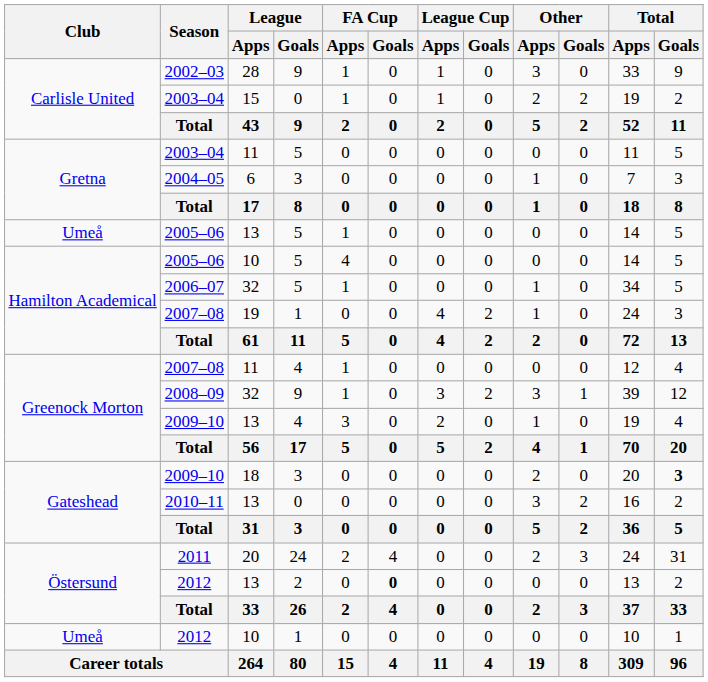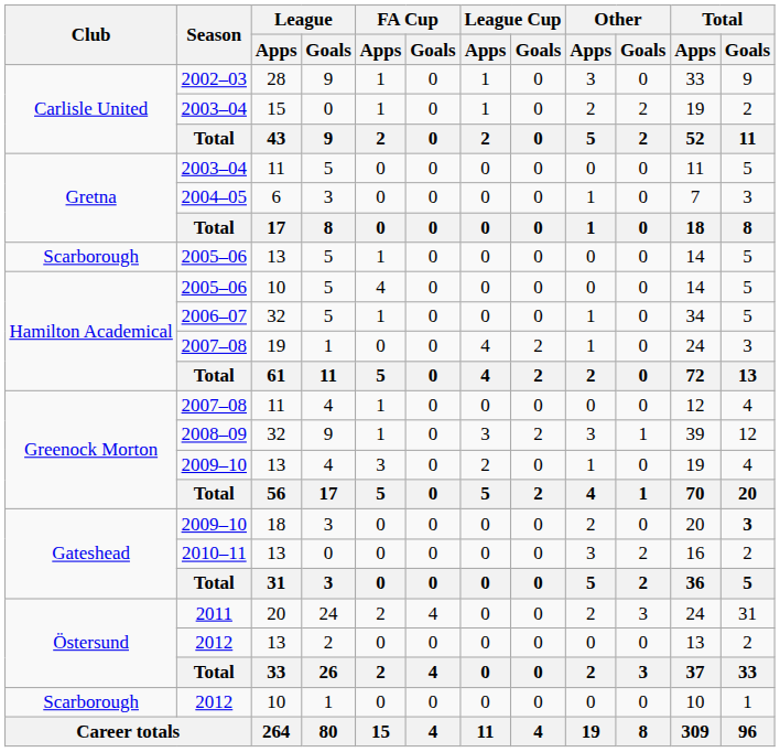 <table class="wikitable" style="text-align: center;">
 <tr>
 <th rowspan="2">Club</th>
 <th rowspan="2">Season</th>
 <th colspan="2">League</th>
 <th colspan="2">FA Cup</th>
 <th colspan="2">League Cup</th>
 <th colspan="2">Other</th>
 <th colspan="2">Total</th>
 </tr>
 <tr>
 <th>Apps</th>
 <th>Goals</th>
 <th>Apps</th>
 <th>Goals</th>
 <th>Apps</th>
 <th>Goals</th>
 <th>Apps</th>
 <th>Goals</th>
 <th>Apps</th>
 <th>Goals</th>
 </tr>
 <tr>
 <td rowspan="3"><a href='#'>Carlisle United</a></td>
 <td><a href='#'>2002–03</a></td>
 <td>28</td>
 <td>9</td>
 <td>1</td>
 <td>0</td>
 <td>1</td>
 <td>0</td>
 <td>3</td>
 <td>0</td>
 <td>33</td>
 <td>9</td>
 </tr>
 <tr>
 <td><a href='#'>2003–04</a></td>
 <td>15</td>
 <td>0</td>
 <td>1</td>
 <td>0</td>
 <td>1</td>
 <td>0</td>
 <td>2</td>
 <td>2</td>
 <td>19</td>
 <td>2</td>
 </tr>
 <tr>
 <th>Total</th>
 <th>43</th>
 <th>9</th>
 <th>2</th>
 <th>0</th>
 <th>2</th>
 <th>0</th>
 <th>5</th>
 <th>2</th>
 <th>52</th>
 <th>11</th>
 </tr>
 <tr>
 <td rowspan="3"><a href='#'>Gretna</a></td>
 <td><a href='#'>2003–04</a></td>
 <td>11</td>
 <td>5</td>
 <td>0</td>
 <td>0</td>
 <td>0</td>
 <td>0</td>
 <td>0</td>
 <td>0</td>
 <td>11</td>
 <td>5</td>
 </tr>
 <tr>
 <td><a href='#'>2004–05</a></td>
 <td>6</td>
 <td>3</td>
 <td>0</td>
 <td>0</td>
 <td>0</td>
 <td>0</td>
 <td>1</td>
 <td>0</td>
 <td>7</td>
 <td>3</td>
 </tr>
 <tr>
 <th>Total</th>
 <th>17</th>
 <th>8</th>
 <th>0</th>
 <th>0</th>
 <th>0</th>
 <th>0</th>
 <th>1</th>
 <th>0</th>
 <th>18</th>
 <th>8</th>
 </tr>
 <tr>
-<td rowspan="1" valign="center"><a href='#'>Umeå</a></td>
+<td><a href='#'>Scarborough</a></td>
 <td><a href='#'>2005–06</a></td>
 <td>13</td>
 <td>5</td>
 <td>1</td>
 <td>0</td>
 <td>0</td>
 <td>0</td>
 <td>0</td>
 <td>0</td>
 <td>14</td>
 <td>5</td>
 </tr>
 <tr>
 <td rowspan="4"><a href='#'>Hamilton Academical</a></td>
 <td><a href='#'>2005–06</a></td>
 <td>10</td>
 <td>5</td>
 <td>4</td>
 <td>0</td>
 <td>0</td>
 <td>0</td>
 <td>0</td>
 <td>0</td>
 <td>14</td>
 <td>5</td>
 </tr>
 <tr>
 <td><a href='#'>2006–07</a></td>
 <td>32</td>
 <td>5</td>
 <td>1</td>
 <td>0</td>
 <td>0</td>
 <td>0</td>
 <td>1</td>
 <td>0</td>
 <td>34</td>
 <td>5</td>
 </tr>
 <tr>
 <td><a href='#'>2007–08</a></td>
 <td>19</td>
 <td>1</td>
 <td>0</td>
 <td>0</td>
 <td>4</td>
 <td>2</td>
 <td>1</td>
 <td>0</td>
 <td>24</td>
 <td>3</td>
 </tr>
 <tr>
 <th>Total</th>
 <th>61</th>
 <th>11</th>
 <th>5</th>
 <th>0</th>
 <th>4</th>
 <th>2</th>
 <th>2</th>
 <th>0</th>
 <th>72</th>
 <th>13</th>
 </tr>
 <tr>
 <td rowspan="4"><a href='#'>Greenock Morton</a></td>
 <td><a href='#'>2007–08</a></td>
 <td>11</td>
 <td>4</td>
 <td>1</td>
 <td>0</td>
 <td>0</td>
 <td>0</td>
 <td>0</td>
 <td>0</td>
 <td>12</td>
 <td>4</td>
 </tr>
 <tr>
 <td><a href='#'>2008–09</a></td>
 <td>32</td>
 <td>9</td>
 <td>1</td>
 <td>0</td>
 <td>3</td>
 <td>2</td>
 <td>3</td>
 <td>1</td>
 <td>39</td>
 <td>12</td>
 </tr>
 <tr>
 <td><a href='#'>2009–10</a></td>
 <td>13</td>
 <td>4</td>
 <td>3</td>
 <td>0</td>
 <td>2</td>
 <td>0</td>
 <td>1</td>
 <td>0</td>
 <td>19</td>
 <td>4</td>
 </tr>
 <tr>
 <th>Total</th>
 <th>56</th>
 <th>17</th>
 <th>5</th>
 <th>0</th>
 <th>5</th>
 <th>2</th>
 <th>4</th>
 <th>1</th>
 <th>70</th>
 <th>20</th>
 </tr>
 <tr>
 <td rowspan="3"><a href='#'>Gateshead</a></td>
 <td><a href='#'>2009–10</a></td>
 <td>18</td>
 <td>3</td>
 <td>0</td>
 <td>0</td>
 <td>0</td>
 <td>0</td>
 <td>2</td>
 <td>0</td>
 <td>20</td>
 <td><strong>3</strong></td>
 </tr>
 <tr>
 <td><a href='#'>2010–11</a></td>
 <td>13</td>
 <td>0</td>
 <td>0</td>
 <td>0</td>
 <td>0</td>
 <td>0</td>
 <td>3</td>
 <td>2</td>
 <td>16</td>
 <td>2</td>
 </tr>
 <tr>
 <th>Total</th>
 <th>31</th>
 <th>3</th>
 <th>0</th>
 <th>0</th>
 <th>0</th>
 <th>0</th>
 <th>5</th>
 <th>2</th>
 <th>36</th>
 <th>5</th>
 </tr>
 <tr>
 <td rowspan="3" valign="center"><a href='#'>Östersund</a></td>
 <td><a href='#'>2011</a></td>
 <td>20</td>
 <td>24</td>
 <td>2</td>
 <td>4</td>
 <td>0</td>
 <td>0</td>
 <td>2</td>
 <td>3</td>
 <td>24</td>
 <td>31</td>
 </tr>
 <tr>
 <td><a href='#'>2012</a></td>
 <td>13</td>
 <td>2</td>
 <td>0</td>
-<td><strong>0</strong></td>
+<td>0</td>
 <td>0</td>
 <td>0</td>
 <td>0</td>
 <td>0</td>
 <td>13</td>
 <td>2</td>
 </tr>
 <tr>
 <th>Total</th>
 <th>33</th>
 <th>26</th>
 <th>2</th>
 <th>4</th>
 <th>0</th>
 <th>0</th>
 <th>2</th>
 <th>3</th>
 <th>37</th>
 <th>33</th>
 </tr>
 <tr>
-<td rowspan="1" valign="center"><a href='#'>Umeå</a></td>
+<td><a href='#'>Scarborough</a></td>
 <td><a href='#'>2012</a></td>
 <td>10</td>
 <td>1</td>
 <td>0</td>
 <td>0</td>
 <td>0</td>
 <td>0</td>
 <td>0</td>
 <td>0</td>
 <td>10</td>
 <td>1</td>
 </tr>
 <tr>
 <th colspan="2">Career totals</th>
 <th>264</th>
 <th>80</th>
 <th>15</th>
 <th>4</th>
 <th>11</th>
 <th>4</th>
 <th>19</th>
 <th>8</th>
 <th>309</th>
 <th>96</th>
 </tr>
 </table>
